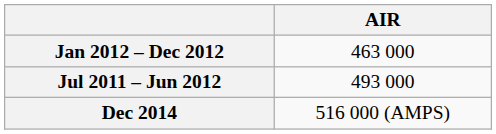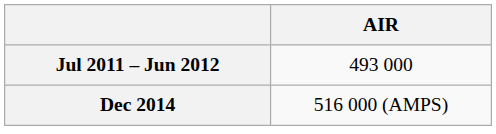 <table class="wikitable sortable" style="text-align:center; width:400px; height:100px;">
 <tr>
 <th></th>
 <th>AIR</th>
-</tr>
-<tr>
-<th scope="row">Jan 2012 – Dec 2012</th>
-<td>463 000</td>
 </tr>
 <tr>
 <th scope="row">Jul 2011 – Jun 2012</th>
 <td>493 000</td>
 </tr>
 <tr>
 <th scope="row">Dec 2014</th>
 <td>516 000 (AMPS)</td>
 </tr>
 </table>
